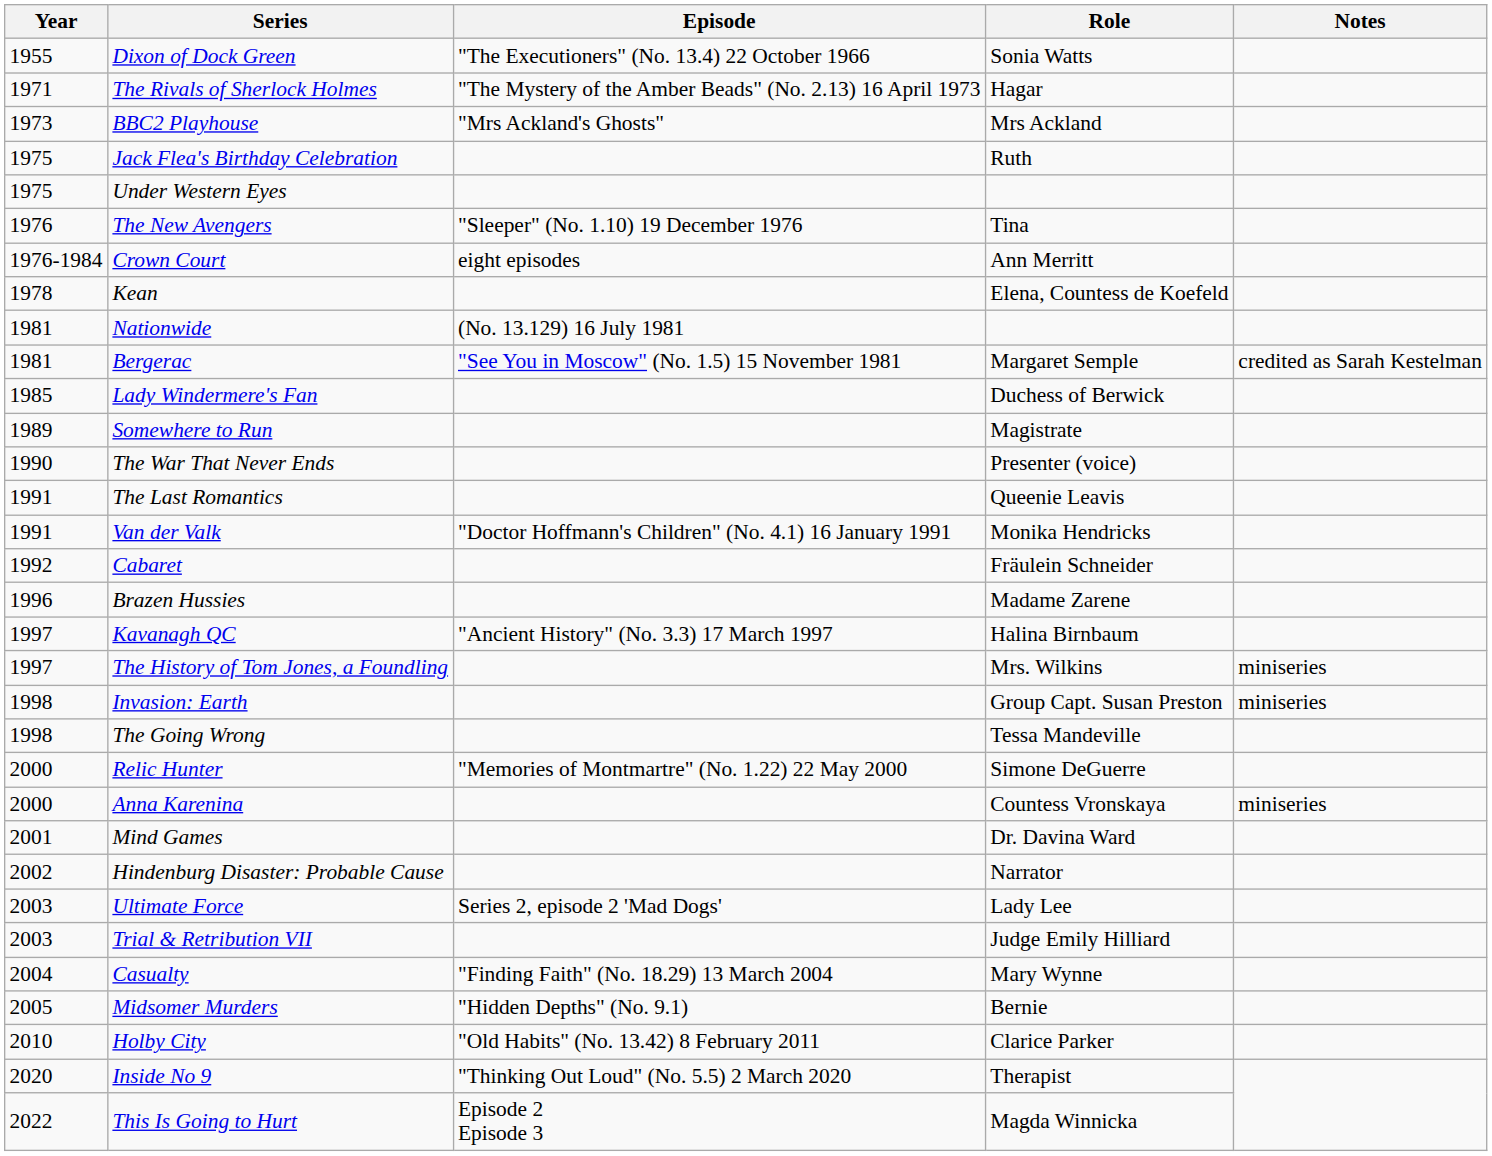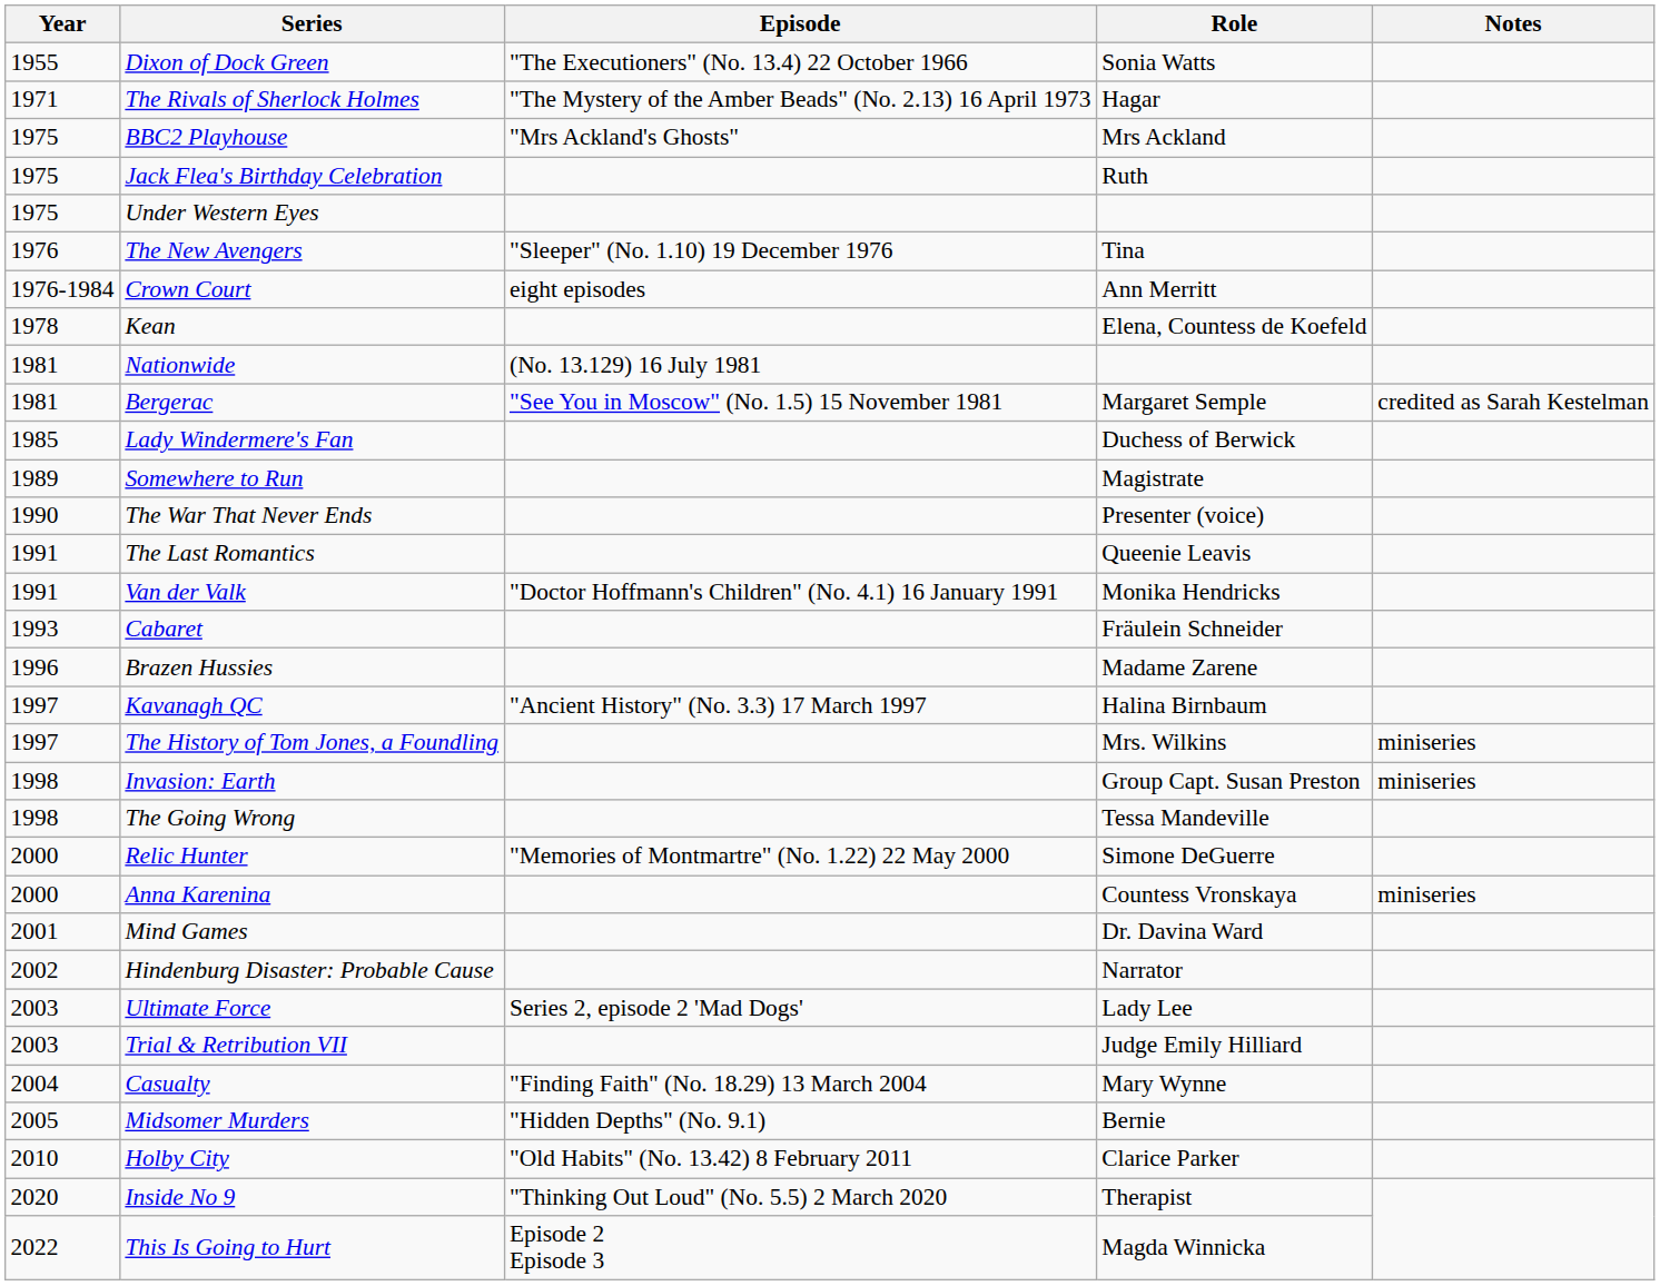 <table class="wikitable sortable">
 <tr>
 <th>Year</th>
 <th>Series</th>
 <th>Episode</th>
 <th>Role</th>
 <th class="unsortable">Notes</th>
 </tr>
 <tr>
 <td>1955</td>
 <td><em><a href='#'>Dixon of Dock Green</a></em></td>
 <td>"The Executioners" (No. 13.4) 22 October 1966</td>
 <td>Sonia Watts</td>
 <td></td>
 </tr>
 <tr>
 <td>1971</td>
 <td><em><a href='#'>The Rivals of Sherlock Holmes</a></em></td>
 <td>"The Mystery of the Amber Beads" (No. 2.13) 16 April 1973</td>
 <td>Hagar</td>
 <td></td>
 </tr>
 <tr>
-<td>1973</td>
+<td>1975</td>
 <td><em><a href='#'>BBC2 Playhouse</a></em></td>
 <td>"Mrs Ackland's Ghosts"</td>
 <td>Mrs Ackland</td>
 </tr>
 <tr>
 <td>1975</td>
 <td><em><a href='#'>Jack Flea's Birthday Celebration</a></em></td>
 <td></td>
 <td>Ruth</td>
 <td></td>
 </tr>
 <tr>
 <td>1975</td>
 <td><em>Under Western Eyes</em></td>
 <td></td>
 <td></td>
 <td></td>
 </tr>
 <tr>
 <td>1976</td>
 <td><em><a href='#'>The New Avengers</a></em></td>
 <td>"Sleeper" (No. 1.10) 19 December 1976</td>
 <td>Tina</td>
 <td></td>
 </tr>
 <tr>
 <td>1976-1984</td>
 <td><em><a href='#'>Crown Court</a></em></td>
 <td>eight episodes</td>
 <td>Ann Merritt</td>
 </tr>
 <tr>
 <td>1978</td>
 <td><em>Kean</em></td>
 <td></td>
 <td>Elena, Countess de Koefeld</td>
 <td></td>
 </tr>
 <tr>
 <td>1981</td>
 <td><em><a href='#'>Nationwide</a></em></td>
 <td>(No. 13.129) 16 July 1981</td>
 <td></td>
 <td></td>
 </tr>
 <tr>
 <td>1981</td>
 <td><em><a href='#'>Bergerac</a></em></td>
 <td><a href='#'>"See You in Moscow"</a> (No. 1.5) 15 November 1981</td>
 <td>Margaret Semple</td>
 <td>credited as Sarah Kestelman</td>
 </tr>
 <tr>
 <td>1985</td>
 <td><em><a href='#'>Lady Windermere's Fan</a></em></td>
 <td></td>
 <td>Duchess of Berwick</td>
 <td></td>
 </tr>
 <tr>
 <td>1989</td>
 <td><em><a href='#'>Somewhere to Run</a></em></td>
 <td></td>
 <td>Magistrate</td>
 <td></td>
 </tr>
 <tr>
 <td>1990</td>
 <td><em>The War That Never Ends</em></td>
 <td></td>
 <td>Presenter (voice)</td>
 <td></td>
 </tr>
 <tr>
 <td>1991</td>
 <td><em>The Last Romantics</em></td>
 <td></td>
 <td>Queenie Leavis</td>
 <td></td>
 </tr>
 <tr>
 <td>1991</td>
 <td><em><a href='#'>Van der Valk</a></em></td>
 <td>"Doctor Hoffmann's Children" (No. 4.1) 16 January 1991</td>
 <td>Monika Hendricks</td>
 <td></td>
 </tr>
 <tr>
-<td>1992</td>
+<td>1993</td>
 <td><em><a href='#'>Cabaret</a></em></td>
 <td></td>
 <td>Fräulein Schneider</td>
 <td></td>
 </tr>
 <tr>
 <td>1996</td>
 <td><em>Brazen Hussies</em></td>
 <td></td>
 <td>Madame Zarene</td>
 <td></td>
 </tr>
 <tr>
 <td>1997</td>
 <td><em><a href='#'>Kavanagh QC</a></em></td>
 <td>"Ancient History" (No. 3.3) 17 March 1997</td>
 <td>Halina Birnbaum</td>
 <td></td>
 </tr>
 <tr>
 <td>1997</td>
 <td><em><a href='#'>The History of Tom Jones, a Foundling</a></em></td>
 <td></td>
 <td>Mrs. Wilkins</td>
 <td>miniseries</td>
 </tr>
 <tr>
 <td>1998</td>
 <td><em><a href='#'>Invasion: Earth</a></em></td>
 <td></td>
 <td>Group Capt. Susan Preston</td>
 <td>miniseries</td>
 </tr>
 <tr>
 <td>1998</td>
 <td><em>The Going Wrong</em></td>
 <td></td>
 <td>Tessa Mandeville</td>
 <td></td>
 </tr>
 <tr>
 <td>2000</td>
 <td><em><a href='#'>Relic Hunter</a></em></td>
 <td>"Memories of Montmartre" (No. 1.22) 22 May 2000</td>
 <td>Simone DeGuerre</td>
 <td></td>
 </tr>
 <tr>
 <td>2000</td>
 <td><em><a href='#'>Anna Karenina</a></em></td>
 <td></td>
 <td>Countess Vronskaya</td>
 <td>miniseries</td>
 </tr>
 <tr>
 <td>2001</td>
 <td><em>Mind Games</em></td>
 <td></td>
 <td>Dr. Davina Ward</td>
 <td></td>
 </tr>
 <tr>
 <td>2002</td>
 <td><em>Hindenburg Disaster: Probable Cause</em></td>
 <td></td>
 <td>Narrator</td>
 <td></td>
 </tr>
 <tr>
 <td>2003</td>
 <td><em><a href='#'>Ultimate Force</a></em></td>
 <td>Series 2, episode 2 'Mad Dogs'</td>
 <td>Lady Lee</td>
 <td></td>
 </tr>
 <tr>
 <td>2003</td>
 <td><em><a href='#'>Trial & Retribution VII</a></em></td>
 <td></td>
 <td>Judge Emily Hilliard</td>
 <td></td>
 </tr>
 <tr>
 <td>2004</td>
 <td><em><a href='#'>Casualty</a></em></td>
 <td>"Finding Faith" (No. 18.29) 13 March 2004</td>
 <td>Mary Wynne</td>
 <td></td>
 </tr>
 <tr>
 <td>2005</td>
 <td><em><a href='#'>Midsomer Murders</a></em></td>
 <td>"Hidden Depths" (No. 9.1)</td>
 <td>Bernie</td>
 <td></td>
 </tr>
 <tr>
 <td>2010</td>
 <td><em><a href='#'>Holby City</a></em></td>
 <td>"Old Habits" (No. 13.42) 8 February 2011</td>
 <td>Clarice Parker</td>
 <td></td>
 </tr>
 <tr>
 <td>2020</td>
 <td><em><a href='#'>Inside No 9</a></em></td>
 <td>"Thinking Out Loud" (No. 5.5) 2 March 2020</td>
 <td>Therapist</td>
 </tr>
 <tr>
 <td>2022</td>
 <td><em><a href='#'>This Is Going to Hurt</a></em></td>
 <td>Episode 2<br>Episode 3</td>
 <td>Magda Winnicka</td>
 </tr>
 </table>
